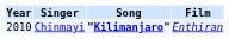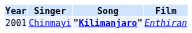 <table cellspacing="1" cellpadding="1" border="0">
 <tr bgcolor="#d1e4fd">
 <th>Year</th>
 <th>Singer</th>
 <th>Song</th>
 <th>Film</th>
 </tr>
 <tr bgcolor=#edf3fe>
-<td>2010</td>
+<td>2001</td>
 <td><a href='#'>Chinmayi</a></td>
 <td><strong>"<a href='#'>Kilimanjaro</a>"</strong></td>
 <td><em><a href='#'>Enthiran</a></em></td>
 </tr>
 </table>
